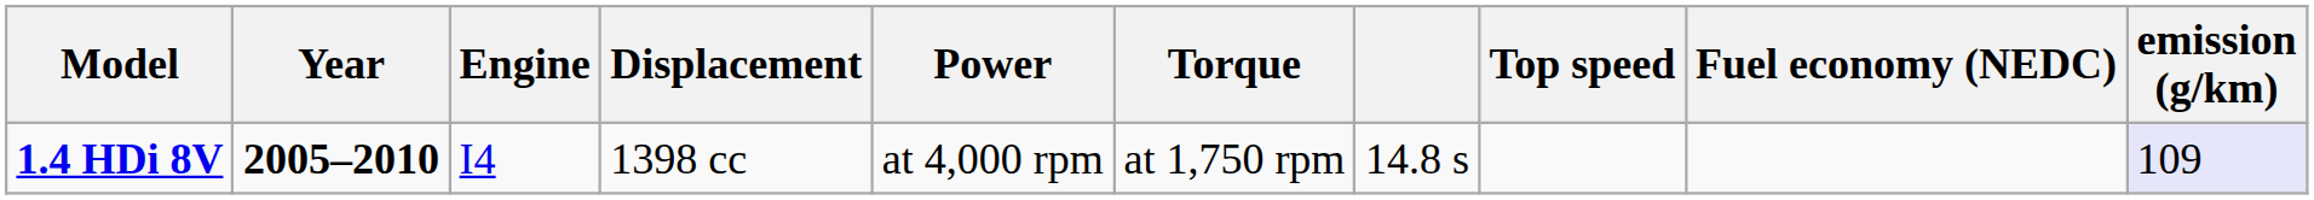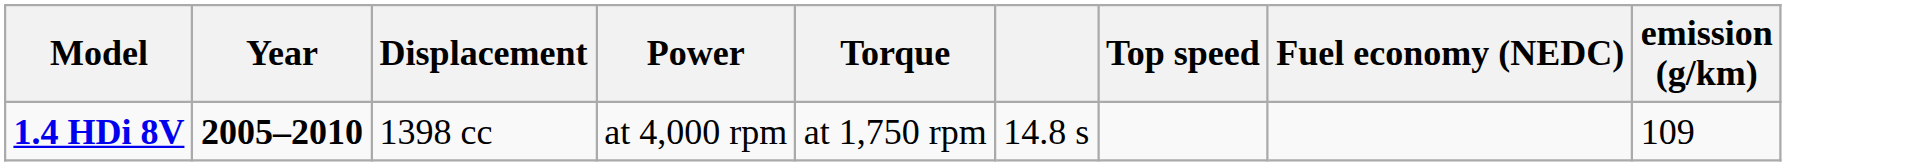 <table class="wikitable">
 <tr>
 <th>Model</th>
 <th>Year</th>
-<th>Engine</th>
 <th>Displacement</th>
 <th>Power</th>
 <th>Torque</th>
 <th></th>
 <th>Top speed</th>
 <th>Fuel economy (NEDC)</th>
 <th> emission<br>(g/km)</th>
 </tr>
 <tr>
 <td><strong><a href='#'>1.4 HDi 8V</a></strong></td>
 <td><strong>2005–2010</strong></td>
-<td><a href='#'>I4</a></td>
 <td>1398 cc</td>
 <td> at 4,000 rpm</td>
 <td> at 1,750 rpm</td>
 <td>14.8 s</td>
 <td></td>
 <td></td>
-<td style="background: lavender;">109</td>
+<td>109</td>
 </tr>
 </table>
